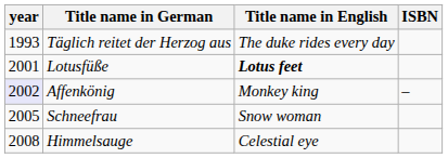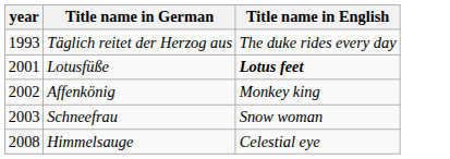 <table class="wikitable">
 <tr>
 <th>year</th>
 <th>Title name in German</th>
 <th>Title name in English</th>
-<th>ISBN</th>
 </tr>
 <tr>
 <td>1993</td>
 <td><em>Täglich reitet der Herzog aus</em></td>
 <td><em>The duke rides every day</em></td>
-<td></td>
 </tr>
 <tr>
 <td>2001</td>
 <td><em>Lotusfüße</em></td>
 <td><strong><em>Lotus feet</em></strong></td>
-<td></td>
 </tr>
 <tr>
-<td style="background: lavender;">2002</td>
+<td>2002</td>
 <td><em>Affenkönig</em></td>
 <td><em>Monkey king</em></td>
-<td>–</td>
 </tr>
 <tr>
-<td>2005</td>
+<td>2003</td>
 <td><em>Schneefrau</em></td>
 <td><em>Snow woman</em></td>
-<td></td>
 </tr>
 <tr>
 <td>2008</td>
 <td><em>Himmelsauge</em></td>
 <td><em>Celestial eye</em></td>
-<td></td>
 </tr>
 </table>
